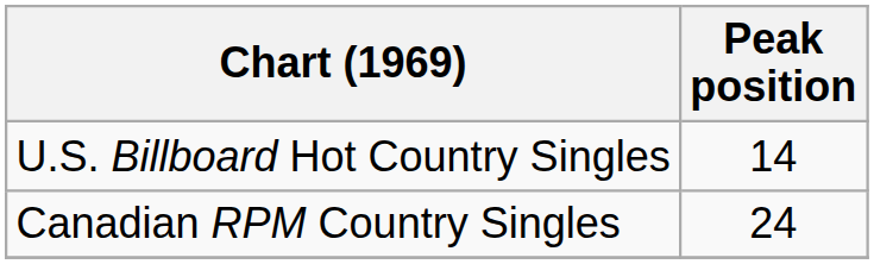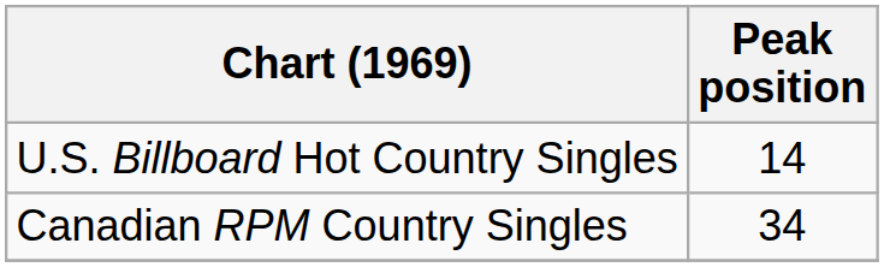 <table class="wikitable sortable">
 <tr>
 <th align="left">Chart (1969)</th>
 <th align="center">Peak<br>position</th>
 </tr>
 <tr>
 <td align="left">U.S. <em>Billboard</em> Hot Country Singles</td>
 <td align="center">14</td>
 </tr>
 <tr>
 <td align="left">Canadian <em>RPM</em> Country Singles</td>
-<td align="center">24</td>
+<td align="center">34</td>
 </tr>
 <tr>
 </tr>
 </table>
